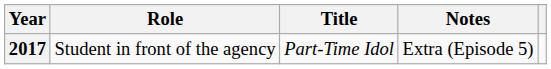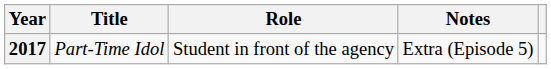 <table class="wikitable plainrowheaders">
 <tr>
 <th scope="col">Year</th>
+<th scope="col">Title</th>
 <th scope="col">Role</th>
-<th scope="col">Title</th>
 <th scope="col">Notes</th>
 <th scope="col"></th>
 </tr>
 <tr>
 <th scope="row">2017</th>
+<td><em>Part-Time Idol</em></td>
 <td>Student in front of the agency</td>
-<td><em>Part-Time Idol</em></td>
 <td>Extra (Episode 5)</td>
 <td style="text-align:center"></td>
 </tr>
 </table>
